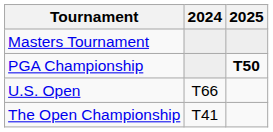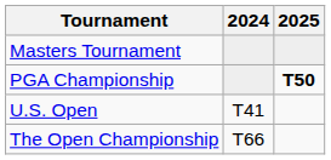 <table class="wikitable" style="font-size:95%;text-align:center;">
 <tr>
 <th>Tournament</th>
 <th>2024</th>
 <th>2025</th>
 </tr>
 <tr>
 <td align=left><a href='#'>Masters Tournament</a></td>
 <td style="background:#eeeeee;"></td>
 <td style="background:#eeeeee;"></td>
 </tr>
 <tr>
 <td align=left><a href='#'>PGA Championship</a></td>
 <td style="background:#eeeeee;"></td>
 <td><strong>T50</strong></td>
 </tr>
 <tr>
 <td align=left><a href='#'>U.S. Open</a></td>
-<td>T66</td>
+<td>T41</td>
 <td></td>
 </tr>
 <tr>
 <td align=left><a href='#'>The Open Championship</a></td>
-<td>T41</td>
+<td>T66</td>
 <td></td>
 </tr>
 </table>
